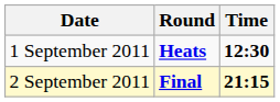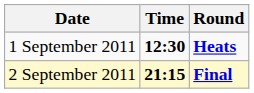 <table class="wikitable">
 <tr>
 <th>Date</th>
+<th>Time</th>
 <th>Round</th>
-<th>Time</th>
 </tr>
 <tr>
 <td>1 September 2011</td>
+<td><strong>12:30</strong></td>
 <td><strong><a href='#'>Heats</a></strong></td>
-<td><strong>12:30</strong></td>
 </tr>
 <tr style=background:lemonchiffon>
 <td>2 September 2011</td>
+<td><strong>21:15</strong></td>
 <td><strong><a href='#'>Final</a></strong></td>
-<td><strong>21:15</strong></td>
 </tr>
 </table>
